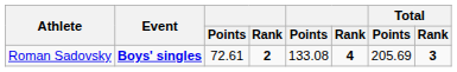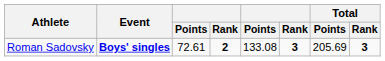 <table class="wikitable" style="font-size:90%">
 <tr>
 <th rowspan="2">Athlete</th>
 <th rowspan="2">Event</th>
 <th colspan="2"></th>
 <th colspan="2"></th>
 <th colspan="2">Total</th>
 </tr>
 <tr style="font-size:95%">
 <th>Points</th>
 <th>Rank</th>
 <th>Points</th>
 <th>Rank</th>
 <th>Points</th>
 <th>Rank</th>
 </tr>
 <tr align=center>
 <td align=left><a href='#'>Roman Sadovsky</a></td>
 <td align=left><strong><a href='#'>Boys' singles</a></strong></td>
 <td>72.61</td>
 <td><strong>2</strong></td>
 <td>133.08</td>
-<td><strong>4</strong></td>
+<td><strong>3</strong></td>
 <td>205.69</td>
 <td><strong>3</strong></td>
 </tr>
 </table>
